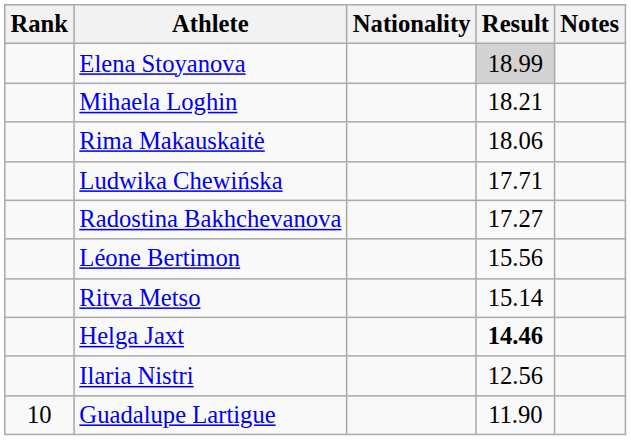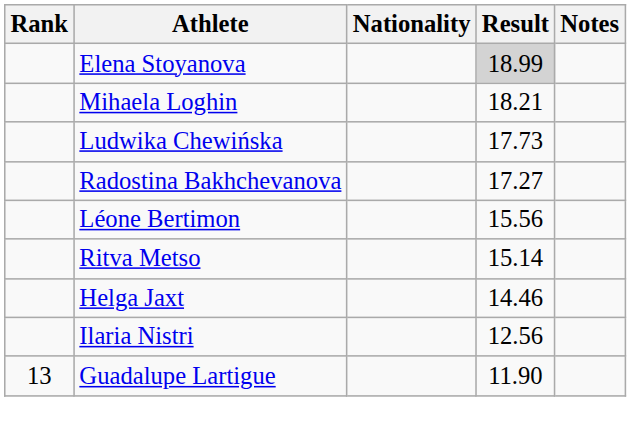 <table class="wikitable sortable" style="text-align:center">
 <tr>
 <th>Rank</th>
 <th>Athlete</th>
 <th>Nationality</th>
 <th>Result</th>
 <th>Notes</th>
 </tr>
 <tr>
 <td></td>
 <td align=left><a href='#'>Elena Stoyanova</a></td>
 <td align=left></td>
 <td style="background: lightgrey;">18.99</td>
 <td></td>
 </tr>
 <tr>
 <td></td>
 <td align=left><a href='#'>Mihaela Loghin</a></td>
 <td align=left></td>
 <td>18.21</td>
 <td></td>
 </tr>
 <tr>
 <td></td>
-<td align=left><a href='#'>Rima Makauskaitė</a></td>
-<td align=left></td>
-<td>18.06</td>
-<td></td>
-</tr>
-<tr>
-<td></td>
 <td align=left><a href='#'>Ludwika Chewińska</a></td>
 <td align=left></td>
-<td>17.71</td>
+<td>17.73</td>
 <td></td>
 </tr>
 <tr>
 <td></td>
 <td align=left><a href='#'>Radostina Bakhchevanova</a></td>
 <td align=left></td>
 <td>17.27</td>
 <td></td>
 </tr>
 <tr>
 <td></td>
 <td align=left><a href='#'>Léone Bertimon</a></td>
 <td align=left></td>
 <td>15.56</td>
 <td></td>
 </tr>
 <tr>
 <td></td>
 <td align=left><a href='#'>Ritva Metso</a></td>
 <td align=left></td>
 <td>15.14</td>
 <td></td>
 </tr>
 <tr>
 <td></td>
 <td align=left><a href='#'>Helga Jaxt</a></td>
 <td align=left></td>
-<td><strong>14.46</strong></td>
+<td>14.46</td>
 <td></td>
 </tr>
 <tr>
 <td></td>
 <td align=left><a href='#'>Ilaria Nistri</a></td>
 <td align=left></td>
 <td>12.56</td>
 <td></td>
 </tr>
 <tr>
-<td>10</td>
+<td>13</td>
 <td align=left><a href='#'>Guadalupe Lartigue</a></td>
 <td align=left></td>
 <td>11.90</td>
 <td></td>
 </tr>
 </table>
